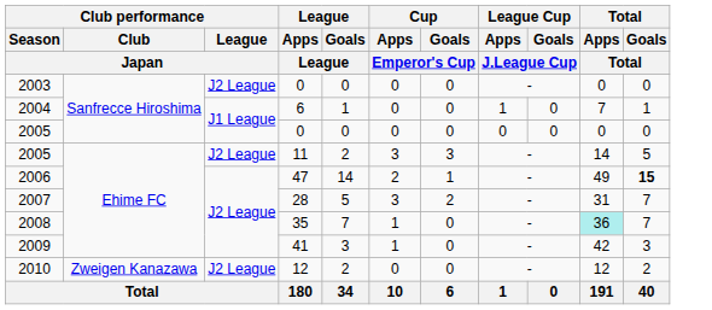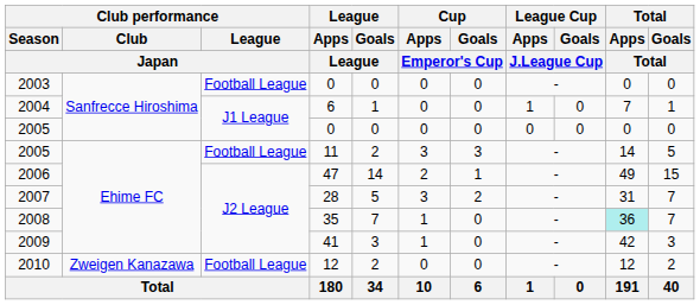 <table class="wikitable" style="text-align:center;">
 <tr>
 <th colspan=3>Club performance</th>
 <th colspan=2>League</th>
 <th colspan=2>Cup</th>
 <th colspan=2>League Cup</th>
 <th colspan=2>Total</th>
 </tr>
 <tr>
 <th>Season</th>
 <th>Club</th>
 <th>League</th>
 <th>Apps</th>
 <th>Goals</th>
 <th>Apps</th>
 <th>Goals</th>
 <th>Apps</th>
 <th>Goals</th>
 <th>Apps</th>
 <th>Goals</th>
 </tr>
 <tr>
 <th colspan=3>Japan</th>
 <th colspan=2>League</th>
 <th colspan=2><a href='#'>Emperor's Cup</a></th>
 <th colspan=2><a href='#'>J.League Cup</a></th>
 <th colspan=2>Total</th>
 </tr>
 <tr>
 <td>2003</td>
 <td rowspan="3"><a href='#'>Sanfrecce Hiroshima</a></td>
-<td><a href='#'>J2 League</a></td>
+<td><a href='#'>Football League</a></td>
 <td>0</td>
 <td>0</td>
 <td>0</td>
 <td>0</td>
 <td colspan="2">-</td>
 <td>0</td>
 <td>0</td>
 </tr>
 <tr>
 <td>2004</td>
 <td rowspan="2"><a href='#'>J1 League</a></td>
 <td>6</td>
 <td>1</td>
 <td>0</td>
 <td>0</td>
 <td>1</td>
 <td>0</td>
 <td>7</td>
 <td>1</td>
 </tr>
 <tr>
 <td>2005</td>
 <td>0</td>
 <td>0</td>
 <td>0</td>
 <td>0</td>
 <td>0</td>
 <td>0</td>
 <td>0</td>
 <td>0</td>
 </tr>
 <tr>
 <td>2005</td>
 <td rowspan="5"><a href='#'>Ehime FC</a></td>
-<td><a href='#'>J2 League</a></td>
+<td><a href='#'>Football League</a></td>
 <td>11</td>
 <td>2</td>
 <td>3</td>
 <td>3</td>
 <td colspan="2">-</td>
 <td>14</td>
 <td>5</td>
 </tr>
 <tr>
 <td>2006</td>
 <td rowspan="4"><a href='#'>J2 League</a></td>
 <td>47</td>
 <td>14</td>
 <td>2</td>
 <td>1</td>
 <td colspan="2">-</td>
 <td>49</td>
-<td><strong>15</strong></td>
+<td>15</td>
 </tr>
 <tr>
 <td>2007</td>
 <td>28</td>
 <td>5</td>
 <td>3</td>
 <td>2</td>
 <td colspan="2">-</td>
 <td>31</td>
 <td>7</td>
 </tr>
 <tr>
 <td>2008</td>
 <td>35</td>
 <td>7</td>
 <td>1</td>
 <td>0</td>
 <td colspan="2">-</td>
 <td style="background: paleturquoise;">36</td>
 <td>7</td>
 </tr>
 <tr>
 <td>2009</td>
 <td>41</td>
 <td>3</td>
 <td>1</td>
 <td>0</td>
 <td colspan="2">-</td>
 <td>42</td>
 <td>3</td>
 </tr>
 <tr>
 <td>2010</td>
 <td><a href='#'>Zweigen Kanazawa</a></td>
-<td><a href='#'>J2 League</a></td>
+<td><a href='#'>Football League</a></td>
 <td>12</td>
 <td>2</td>
 <td>0</td>
 <td>0</td>
 <td colspan="2">-</td>
 <td>12</td>
 <td>2</td>
 </tr>
 <tr>
 <th colspan=3>Total</th>
 <th>180</th>
 <th>34</th>
 <th>10</th>
 <th>6</th>
 <th>1</th>
 <th>0</th>
 <th>191</th>
 <th>40</th>
 </tr>
 </table>
